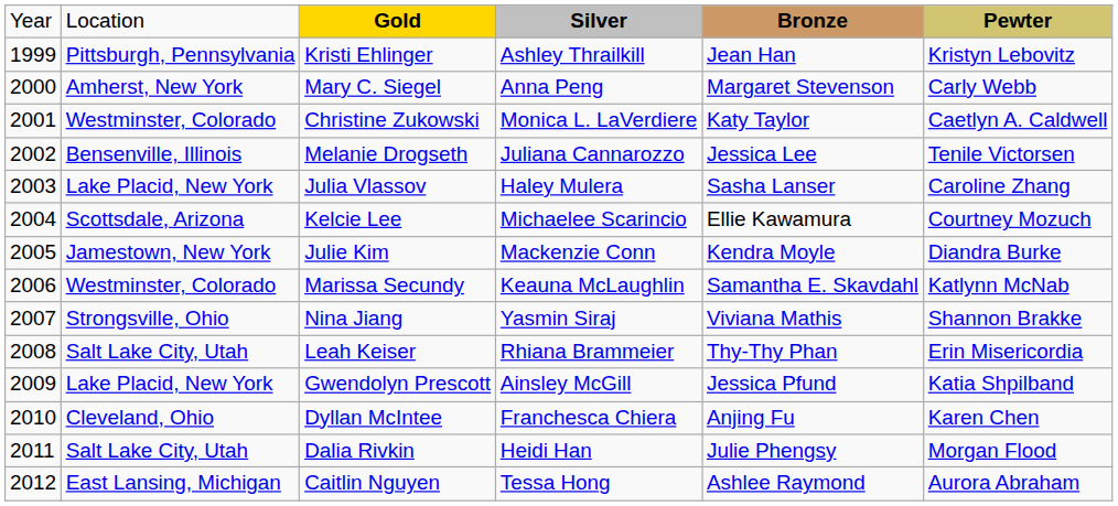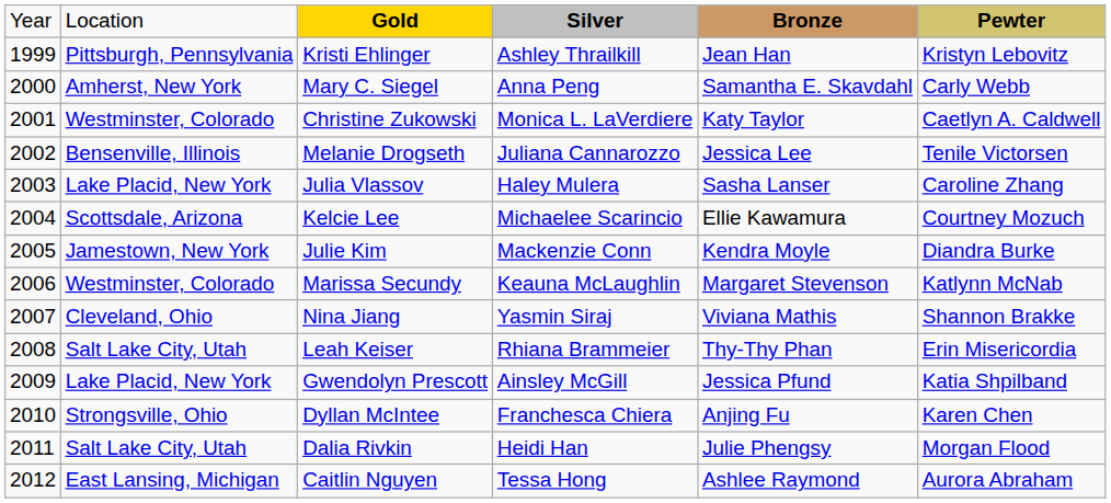 <table class="wikitable">
 <tr>
 <td>Year</td>
 <td>Location</td>
 <td align="center" bgcolor="gold"><strong>Gold</strong></td>
 <td align="center" bgcolor="silver"><strong>Silver</strong></td>
 <td align="center" bgcolor="cc9966"><strong>Bronze</strong></td>
 <td align="center" bgcolor="#d1c571"><strong>Pewter</strong></td>
 </tr>
 <tr>
 <td>1999</td>
 <td><a href='#'>Pittsburgh, Pennsylvania</a></td>
 <td><a href='#'>Kristi Ehlinger</a></td>
 <td><a href='#'>Ashley Thrailkill</a></td>
 <td><a href='#'>Jean Han</a></td>
 <td><a href='#'>Kristyn Lebovitz</a></td>
 </tr>
 <tr>
 <td>2000</td>
 <td><a href='#'>Amherst, New York</a></td>
 <td><a href='#'>Mary C. Siegel</a></td>
 <td><a href='#'>Anna Peng</a></td>
-<td><a href='#'>Margaret Stevenson</a></td>
+<td><a href='#'>Samantha E. Skavdahl</a></td>
 <td><a href='#'>Carly Webb</a></td>
 </tr>
 <tr>
 <td>2001</td>
 <td><a href='#'>Westminster, Colorado</a></td>
 <td><a href='#'>Christine Zukowski</a></td>
 <td><a href='#'>Monica L. LaVerdiere</a></td>
 <td><a href='#'>Katy Taylor</a></td>
 <td><a href='#'>Caetlyn A. Caldwell</a></td>
 </tr>
 <tr>
 <td>2002</td>
 <td><a href='#'>Bensenville, Illinois</a></td>
 <td><a href='#'>Melanie Drogseth</a></td>
 <td><a href='#'>Juliana Cannarozzo</a></td>
 <td><a href='#'>Jessica Lee</a></td>
 <td><a href='#'>Tenile Victorsen</a></td>
 </tr>
 <tr>
 <td>2003</td>
 <td><a href='#'>Lake Placid, New York</a></td>
 <td><a href='#'>Julia Vlassov</a></td>
 <td><a href='#'>Haley Mulera</a></td>
 <td><a href='#'>Sasha Lanser</a></td>
 <td><a href='#'>Caroline Zhang</a></td>
 </tr>
 <tr>
 <td>2004</td>
 <td><a href='#'>Scottsdale, Arizona</a></td>
 <td><a href='#'>Kelcie Lee</a></td>
 <td><a href='#'>Michaelee Scarincio</a></td>
 <td>Ellie Kawamura</td>
 <td><a href='#'>Courtney Mozuch</a></td>
 </tr>
 <tr>
 <td>2005</td>
 <td><a href='#'>Jamestown, New York</a></td>
 <td><a href='#'>Julie Kim</a></td>
 <td><a href='#'>Mackenzie Conn</a></td>
 <td><a href='#'>Kendra Moyle</a></td>
 <td><a href='#'>Diandra Burke</a></td>
 </tr>
 <tr>
 <td>2006</td>
 <td><a href='#'>Westminster, Colorado</a></td>
 <td><a href='#'>Marissa Secundy</a></td>
 <td><a href='#'>Keauna McLaughlin</a></td>
-<td><a href='#'>Samantha E. Skavdahl</a></td>
+<td><a href='#'>Margaret Stevenson</a></td>
 <td><a href='#'>Katlynn McNab</a></td>
 </tr>
 <tr>
 <td>2007</td>
-<td><a href='#'>Strongsville, Ohio</a></td>
+<td><a href='#'>Cleveland, Ohio</a></td>
 <td><a href='#'>Nina Jiang</a></td>
 <td><a href='#'>Yasmin Siraj</a></td>
 <td><a href='#'>Viviana Mathis</a></td>
 <td><a href='#'>Shannon Brakke</a></td>
 </tr>
 <tr>
 <td>2008</td>
 <td><a href='#'>Salt Lake City, Utah</a></td>
 <td><a href='#'>Leah Keiser</a></td>
 <td><a href='#'>Rhiana Brammeier</a></td>
 <td><a href='#'>Thy-Thy Phan</a></td>
 <td><a href='#'>Erin Misericordia</a></td>
 </tr>
 <tr>
 <td>2009</td>
 <td><a href='#'>Lake Placid, New York</a></td>
 <td><a href='#'>Gwendolyn Prescott</a></td>
 <td><a href='#'>Ainsley McGill</a></td>
 <td><a href='#'>Jessica Pfund</a></td>
 <td><a href='#'>Katia Shpilband</a></td>
 </tr>
 <tr>
 <td>2010</td>
-<td><a href='#'>Cleveland, Ohio</a></td>
+<td><a href='#'>Strongsville, Ohio</a></td>
 <td><a href='#'>Dyllan McIntee</a></td>
 <td><a href='#'>Franchesca Chiera</a></td>
 <td><a href='#'>Anjing Fu</a></td>
 <td><a href='#'>Karen Chen</a></td>
 </tr>
 <tr>
 <td>2011</td>
 <td><a href='#'>Salt Lake City, Utah</a></td>
 <td><a href='#'>Dalia Rivkin</a></td>
 <td><a href='#'>Heidi Han</a></td>
 <td><a href='#'>Julie Phengsy</a></td>
 <td><a href='#'>Morgan Flood</a></td>
 </tr>
 <tr>
 <td>2012</td>
 <td><a href='#'>East Lansing, Michigan</a></td>
 <td><a href='#'>Caitlin Nguyen</a></td>
 <td><a href='#'>Tessa Hong</a></td>
 <td><a href='#'>Ashlee Raymond</a></td>
 <td><a href='#'>Aurora Abraham</a></td>
 </tr>
 </table>
